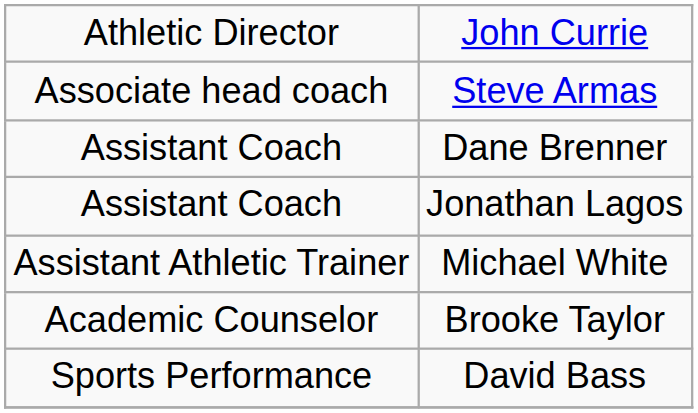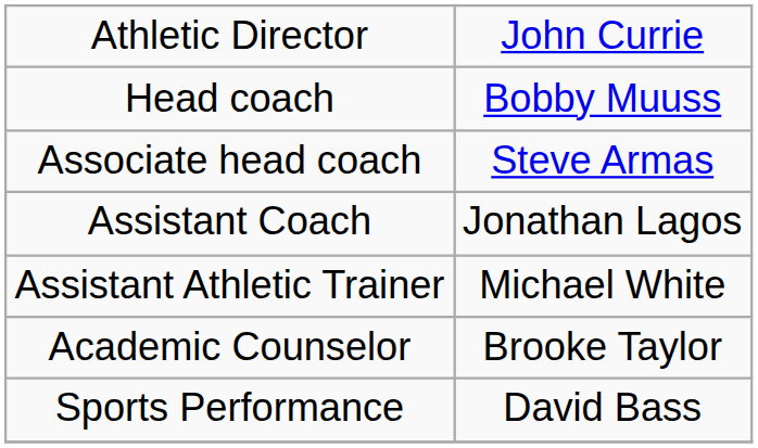 <table class="wikitable" style="text-align: center;">
 <tr>
 <td>Athletic Director</td>
 <td><a href='#'>John Currie</a></td>
 </tr>
 <tr>
+<td>Head coach</td>
+<td><a href='#'>Bobby Muuss</a></td>
+</tr>
+<tr>
 <td>Associate head coach</td>
 <td><a href='#'>Steve Armas</a></td>
-</tr>
-<tr>
-<td>Assistant Coach</td>
-<td>Dane Brenner</td>
 </tr>
 <tr>
 <td>Assistant Coach</td>
 <td>Jonathan Lagos</td>
 </tr>
 <tr>
 <td>Assistant Athletic Trainer</td>
 <td>Michael White</td>
 </tr>
 <tr>
 <td>Academic Counselor</td>
 <td>Brooke Taylor</td>
 </tr>
 <tr>
 <td>Sports Performance</td>
 <td>David Bass</td>
 </tr>
 <tr>
 </tr>
 </table>
